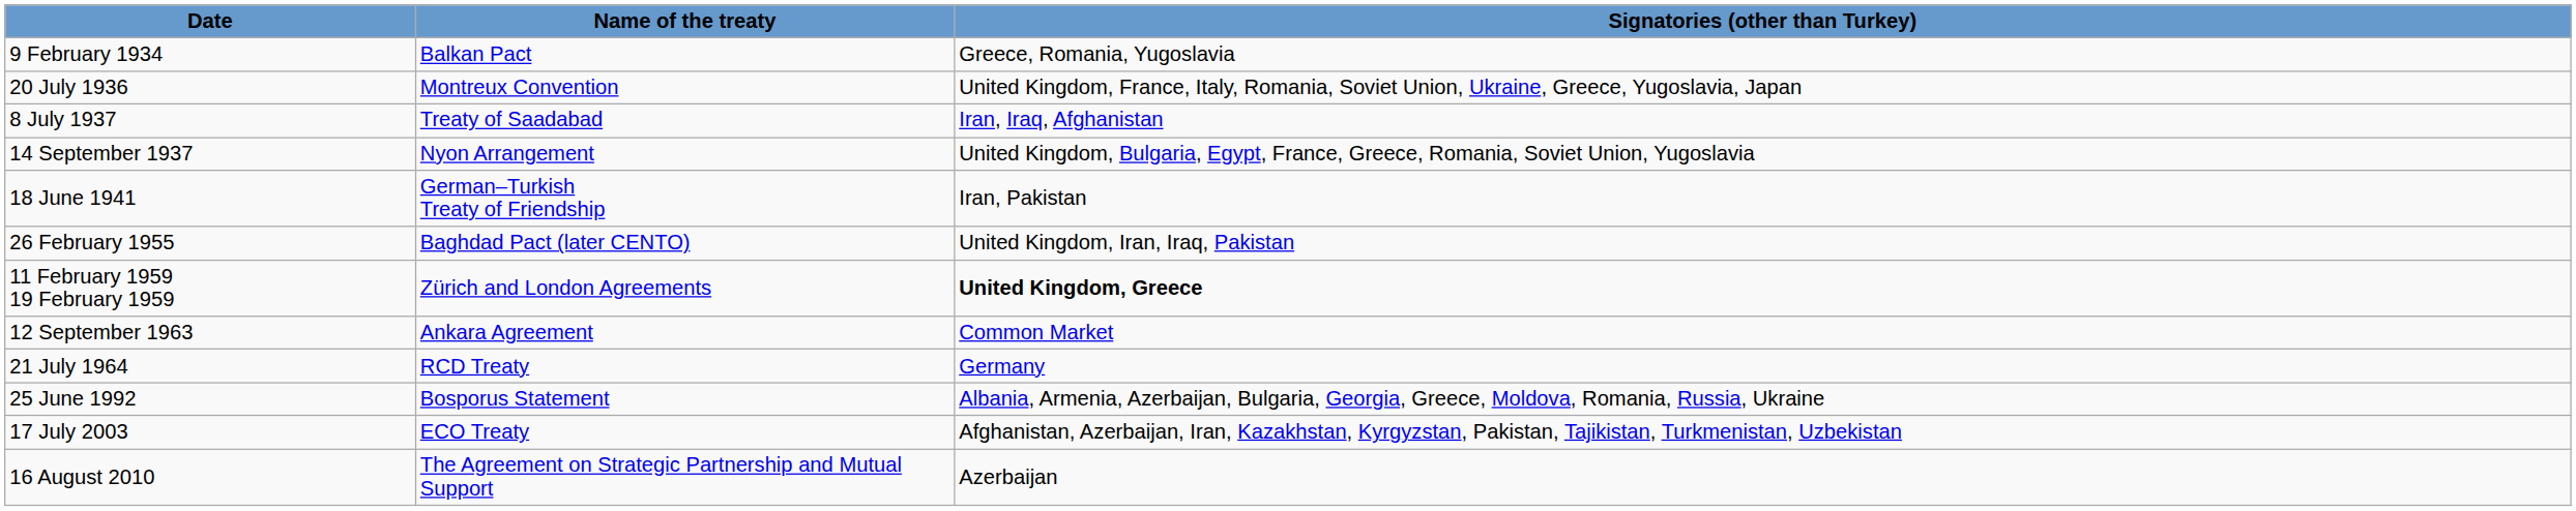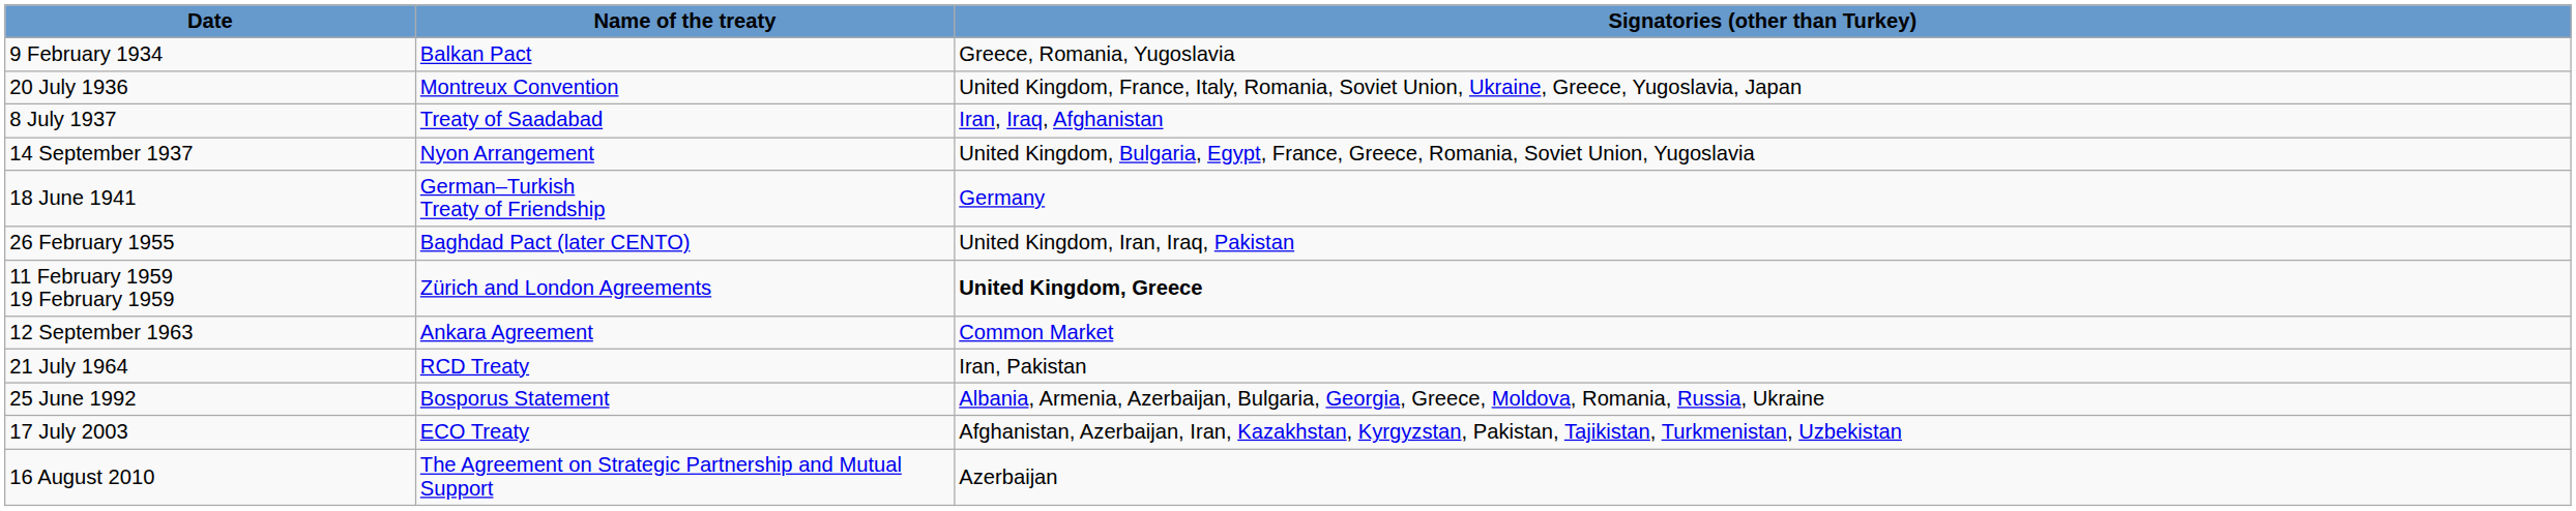 <table class="wikitable sortable">
 <tr>
 <th style="background-color:#6699CC;width:16%">Date</th>
 <th style="background-color:#6699CC;width:21%">Name of the treaty</th>
 <th style="background-color:#6699CC;">Signatories (other than Turkey)</th>
 </tr>
 <tr>
 <td>9 February 1934</td>
 <td><a href='#'>Balkan Pact</a></td>
 <td>Greece, Romania, Yugoslavia</td>
 </tr>
 <tr>
 <td>20 July 1936</td>
 <td><a href='#'>Montreux Convention</a></td>
 <td>United Kingdom, France, Italy, Romania, Soviet Union, <a href='#'>Ukraine</a>, Greece, Yugoslavia, Japan</td>
 </tr>
 <tr>
 <td>8 July 1937</td>
 <td><a href='#'>Treaty of Saadabad</a></td>
 <td><a href='#'>Iran</a>, <a href='#'>Iraq</a>, <a href='#'>Afghanistan</a></td>
 </tr>
 <tr>
 <td>14 September 1937</td>
 <td><a href='#'>Nyon Arrangement</a></td>
 <td>United Kingdom, <a href='#'>Bulgaria</a>, <a href='#'>Egypt</a>, France, Greece, Romania, Soviet Union, Yugoslavia</td>
 </tr>
 <tr>
 <td>18 June 1941</td>
 <td><a href='#'>German–Turkish <br>Treaty of Friendship</a></td>
-<td>Iran, Pakistan</td>
+<td><a href='#'>Germany</a></td>
 </tr>
 <tr>
 <td>26 February 1955</td>
 <td><a href='#'>Baghdad Pact (later CENTO)</a></td>
 <td>United Kingdom, Iran, Iraq, <a href='#'>Pakistan</a></td>
 </tr>
 <tr>
 <td>11 February 1959<br>19 February 1959</td>
 <td><a href='#'>Zürich and London Agreements</a></td>
 <td><strong>United Kingdom, Greece</strong></td>
 </tr>
 <tr>
 <td>12 September 1963</td>
 <td><a href='#'>Ankara Agreement</a></td>
 <td><a href='#'>Common Market</a></td>
 </tr>
 <tr>
 <td>21 July 1964</td>
 <td><a href='#'>RCD Treaty</a></td>
-<td><a href='#'>Germany</a></td>
+<td>Iran, Pakistan</td>
 </tr>
 <tr>
 <td>25 June 1992</td>
 <td><a href='#'>Bosporus Statement</a></td>
 <td><a href='#'>Albania</a>, Armenia, Azerbaijan, Bulgaria, <a href='#'>Georgia</a>, Greece, <a href='#'>Moldova</a>, Romania, <a href='#'>Russia</a>, Ukraine</td>
 </tr>
 <tr>
 <td>17 July 2003</td>
 <td><a href='#'>ECO Treaty</a></td>
 <td>Afghanistan, Azerbaijan, Iran, <a href='#'>Kazakhstan</a>, <a href='#'>Kyrgyzstan</a>, Pakistan, <a href='#'>Tajikistan</a>, <a href='#'>Turkmenistan</a>, <a href='#'>Uzbekistan</a></td>
 </tr>
 <tr>
 <td>16 August 2010</td>
 <td><a href='#'>The Agreement on Strategic Partnership and Mutual Support</a></td>
 <td>Azerbaijan</td>
 </tr>
 </table>
